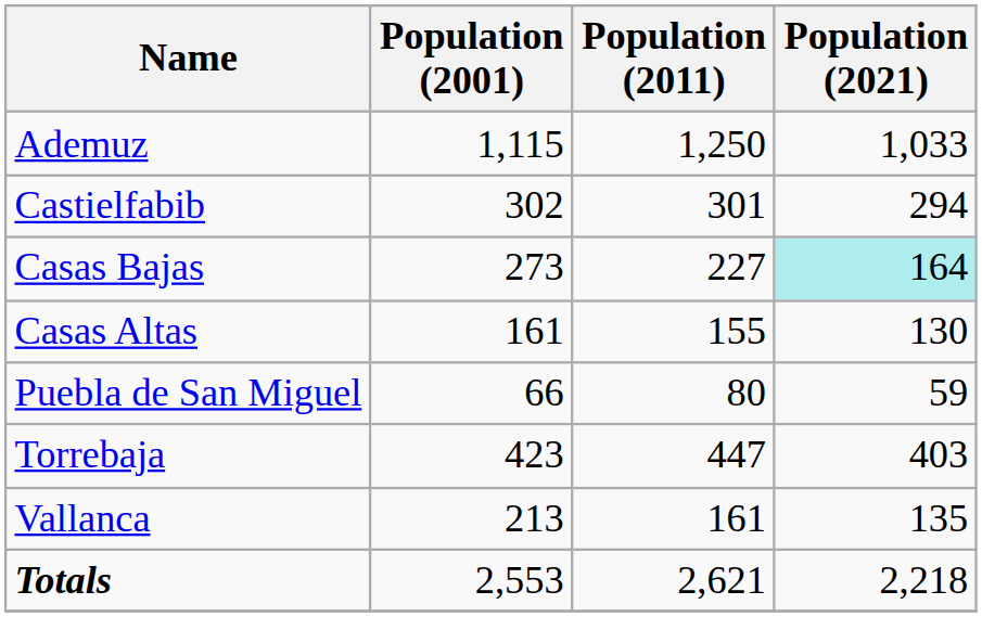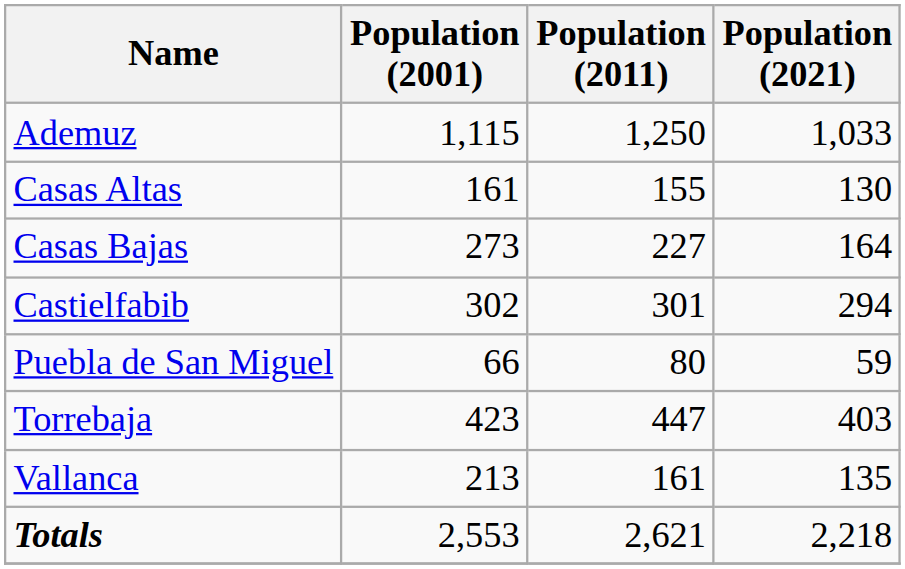 <table class="wikitable sortable">
 <tr>
 <th><strong>Name</strong></th>
 <th><strong>Population<br>(2001)</strong></th>
 <th><strong>Population<br>(2011)</strong></th>
 <th><strong>Population<br>(2021)</strong></th>
 </tr>
 <tr>
 <td><a href='#'>Ademuz</a></td>
 <td align=right>1,115</td>
 <td align=right>1,250</td>
 <td align=right>1,033</td>
 </tr>
 <tr>
-<td><a href='#'>Castielfabib</a></td>
-<td align=right>302</td>
-<td align=right>301</td>
-<td align=right>294</td>
+<td><a href='#'>Casas Altas</a></td>
+<td align=right>161</td>
+<td align=right>155</td>
+<td align=right>130</td>
 </tr>
 <tr>
 <td><a href='#'>Casas Bajas</a></td>
 <td align=right>273</td>
 <td align=right>227</td>
-<td align=right style="background: paleturquoise;">164</td>
+<td align=right>164</td>
 </tr>
 <tr>
-<td><a href='#'>Casas Altas</a></td>
-<td align=right>161</td>
-<td align=right>155</td>
-<td align=right>130</td>
+<td><a href='#'>Castielfabib</a></td>
+<td align=right>302</td>
+<td align=right>301</td>
+<td align=right>294</td>
 </tr>
 <tr>
 <td><a href='#'>Puebla de San Miguel</a></td>
 <td align=right>66</td>
 <td align=right>80</td>
 <td align=right>59</td>
 </tr>
 <tr>
 <td><a href='#'>Torrebaja</a></td>
 <td align=right>423</td>
 <td align=right>447</td>
 <td align=right>403</td>
 </tr>
 <tr>
 <td><a href='#'>Vallanca</a></td>
 <td align=right>213</td>
 <td align=right>161</td>
 <td align=right>135</td>
 </tr>
 <tr>
 <td><strong><em>Totals</em></strong></td>
 <td align=right>2,553</td>
 <td align=right>2,621</td>
 <td align=right>2,218</td>
 </tr>
 <tr>
 </tr>
 </table>
